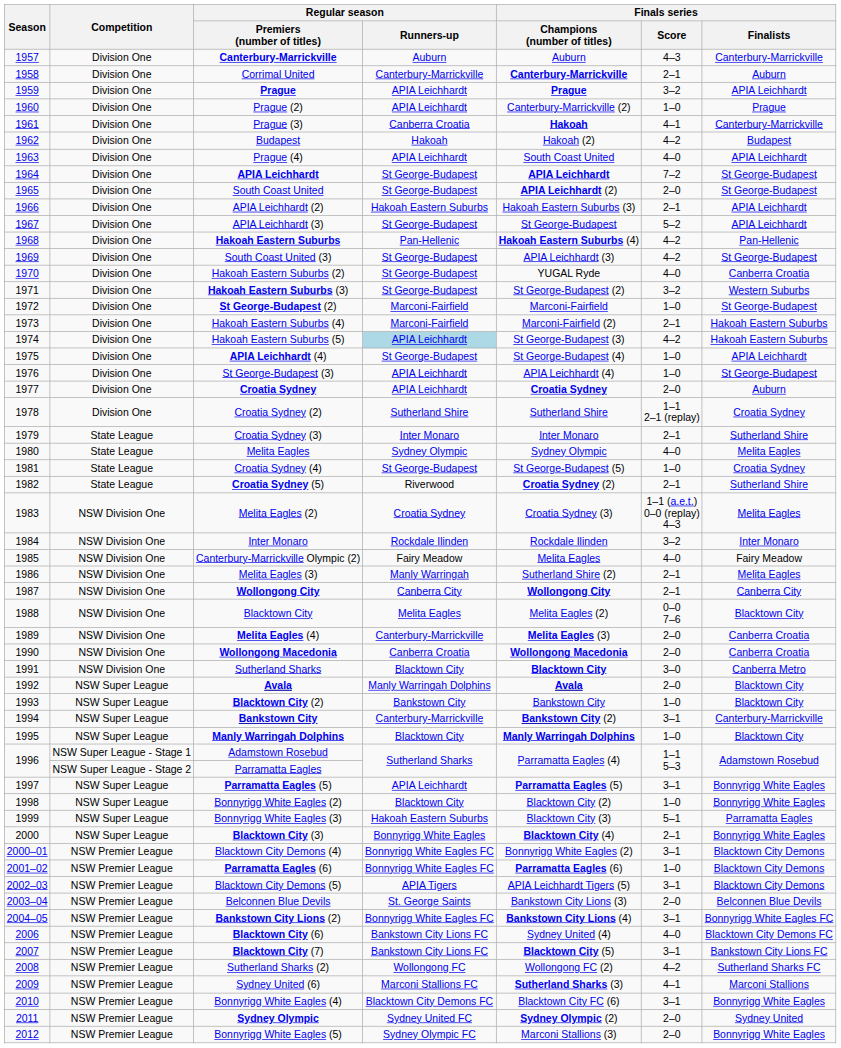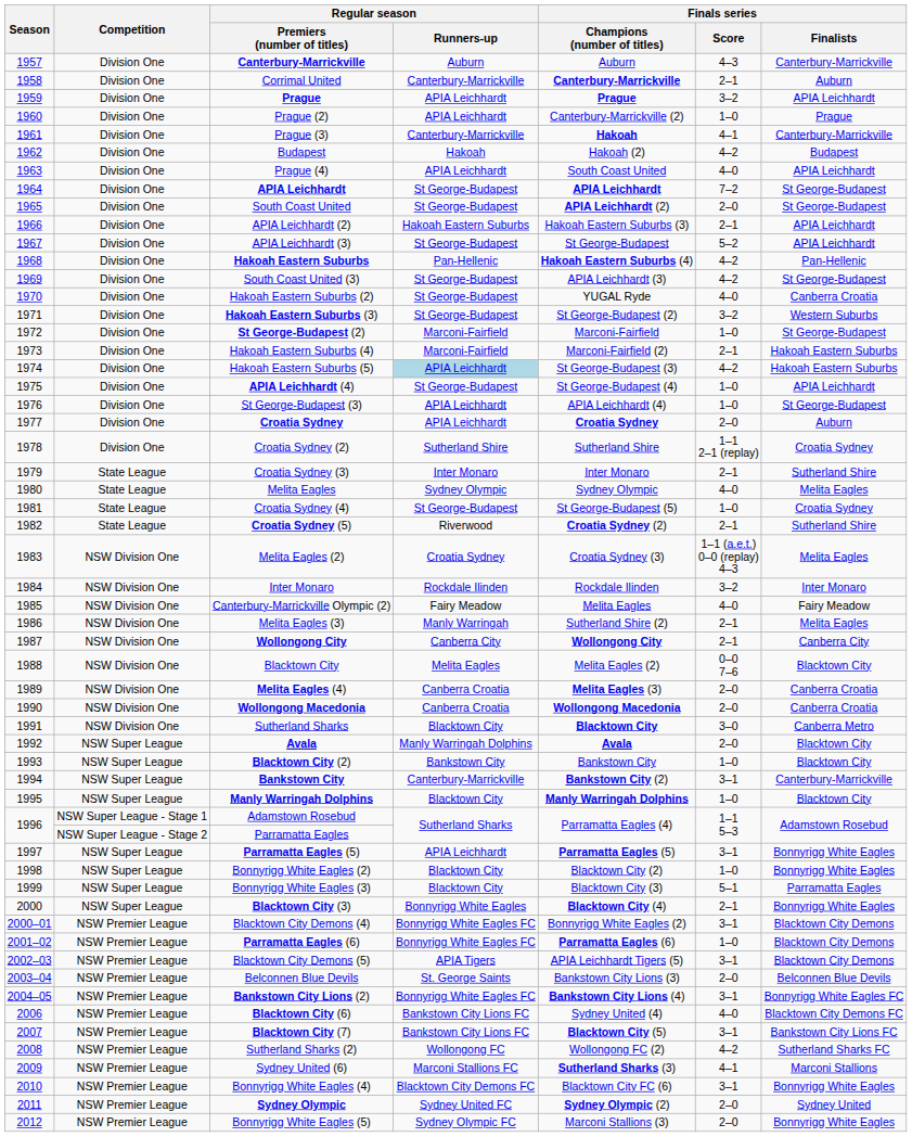 <table class="wikitable" style="text-align:center; font-size:95%">
 <tr>
 <th rowspan=2>Season</th>
 <th rowspan=2>Competition</th>
 <th colspan=2>Regular season</th>
 <th colspan=3>Finals series</th>
 </tr>
 <tr>
 <th>Premiers <br>(number of titles)</th>
 <th>Runners-up</th>
 <th>Champions <br>(number of titles)</th>
 <th>Score</th>
 <th>Finalists</th>
 </tr>
 <tr>
 <td><a href='#'>1957</a></td>
 <td>Division One</td>
 <td><strong><a href='#'>Canterbury-Marrickville</a></strong></td>
 <td><a href='#'>Auburn</a></td>
 <td><a href='#'>Auburn</a></td>
 <td>4–3</td>
 <td><a href='#'>Canterbury-Marrickville</a></td>
 </tr>
 <tr>
 <td><a href='#'>1958</a></td>
 <td>Division One</td>
 <td><a href='#'>Corrimal United</a></td>
 <td><a href='#'>Canterbury-Marrickville</a></td>
 <td><strong><a href='#'>Canterbury-Marrickville</a></strong></td>
 <td>2–1</td>
 <td><a href='#'>Auburn</a></td>
 </tr>
 <tr>
 <td><a href='#'>1959</a></td>
 <td>Division One</td>
 <td><strong><a href='#'>Prague</a></strong></td>
 <td><a href='#'>APIA Leichhardt</a></td>
 <td><strong><a href='#'>Prague</a></strong></td>
 <td>3–2</td>
 <td><a href='#'>APIA Leichhardt</a></td>
 </tr>
 <tr>
 <td><a href='#'>1960</a></td>
 <td>Division One</td>
 <td><a href='#'>Prague</a> (2)</td>
 <td><a href='#'>APIA Leichhardt</a></td>
 <td><a href='#'>Canterbury-Marrickville</a> (2)</td>
 <td>1–0</td>
 <td><a href='#'>Prague</a></td>
 </tr>
 <tr>
 <td><a href='#'>1961</a></td>
 <td>Division One</td>
 <td><a href='#'>Prague</a> (3)</td>
-<td><a href='#'>Canberra Croatia</a></td>
+<td><a href='#'>Canterbury-Marrickville</a></td>
 <td><strong><a href='#'>Hakoah</a></strong></td>
 <td>4–1</td>
 <td><a href='#'>Canterbury-Marrickville</a></td>
 </tr>
 <tr>
 <td><a href='#'>1962</a></td>
 <td>Division One</td>
 <td><a href='#'>Budapest</a></td>
 <td><a href='#'>Hakoah</a></td>
 <td><a href='#'>Hakoah</a> (2)</td>
 <td>4–2</td>
 <td><a href='#'>Budapest</a></td>
 </tr>
 <tr>
 <td><a href='#'>1963</a></td>
 <td>Division One</td>
 <td><a href='#'>Prague</a> (4)</td>
 <td><a href='#'>APIA Leichhardt</a></td>
 <td><a href='#'>South Coast United</a></td>
 <td>4–0</td>
 <td><a href='#'>APIA Leichhardt</a></td>
 </tr>
 <tr>
 <td><a href='#'>1964</a></td>
 <td>Division One</td>
 <td><strong><a href='#'>APIA Leichhardt</a></strong></td>
 <td><a href='#'>St George-Budapest</a></td>
 <td><strong><a href='#'>APIA Leichhardt</a></strong></td>
 <td>7–2</td>
 <td><a href='#'>St George-Budapest</a></td>
 </tr>
 <tr>
 <td><a href='#'>1965</a></td>
 <td>Division One</td>
 <td><a href='#'>South Coast United</a></td>
 <td><a href='#'>St George-Budapest</a></td>
 <td><strong><a href='#'>APIA Leichhardt</a></strong> (2)</td>
 <td>2–0</td>
 <td><a href='#'>St George-Budapest</a></td>
 </tr>
 <tr>
 <td><a href='#'>1966</a></td>
 <td>Division One</td>
 <td><a href='#'>APIA Leichhardt</a> (2)</td>
 <td><a href='#'>Hakoah Eastern Suburbs</a></td>
 <td><a href='#'>Hakoah Eastern Suburbs</a> (3)</td>
 <td>2–1</td>
 <td><a href='#'>APIA Leichhardt</a></td>
 </tr>
 <tr>
 <td><a href='#'>1967</a></td>
 <td>Division One</td>
 <td><a href='#'>APIA Leichhardt</a> (3)</td>
 <td><a href='#'>St George-Budapest</a></td>
 <td><a href='#'>St George-Budapest</a></td>
 <td>5–2</td>
 <td><a href='#'>APIA Leichhardt</a></td>
 </tr>
 <tr>
 <td><a href='#'>1968</a></td>
 <td>Division One</td>
 <td><strong><a href='#'>Hakoah Eastern Suburbs</a></strong></td>
 <td><a href='#'>Pan-Hellenic</a></td>
 <td><strong><a href='#'>Hakoah Eastern Suburbs</a></strong> (4)</td>
 <td>4–2</td>
 <td><a href='#'>Pan-Hellenic</a></td>
 </tr>
 <tr>
 <td><a href='#'>1969</a></td>
 <td>Division One</td>
 <td><a href='#'>South Coast United</a> (3)</td>
 <td><a href='#'>St George-Budapest</a></td>
 <td><a href='#'>APIA Leichhardt</a> (3)</td>
 <td>4–2</td>
 <td><a href='#'>St George-Budapest</a></td>
 </tr>
 <tr>
 <td><a href='#'>1970</a></td>
 <td>Division One</td>
 <td><a href='#'>Hakoah Eastern Suburbs</a> (2)</td>
 <td><a href='#'>St George-Budapest</a></td>
 <td>YUGAL Ryde</td>
 <td>4–0</td>
 <td><a href='#'>Canberra Croatia</a></td>
 </tr>
 <tr>
 <td>1971</td>
 <td>Division One</td>
 <td><strong><a href='#'>Hakoah Eastern Suburbs</a></strong> (3)</td>
 <td><a href='#'>St George-Budapest</a></td>
 <td><a href='#'>St George-Budapest</a> (2)</td>
 <td>3–2</td>
 <td><a href='#'>Western Suburbs</a></td>
 </tr>
 <tr>
 <td>1972</td>
 <td>Division One</td>
 <td><strong><a href='#'>St George-Budapest</a></strong> (2)</td>
 <td><a href='#'>Marconi-Fairfield</a></td>
 <td><a href='#'>Marconi-Fairfield</a></td>
 <td>1–0</td>
 <td><a href='#'>St George-Budapest</a></td>
 </tr>
 <tr>
 <td>1973</td>
 <td>Division One</td>
 <td><a href='#'>Hakoah Eastern Suburbs</a> (4)</td>
 <td><a href='#'>Marconi-Fairfield</a></td>
 <td><a href='#'>Marconi-Fairfield</a> (2)</td>
 <td>2–1</td>
 <td><a href='#'>Hakoah Eastern Suburbs</a></td>
 </tr>
 <tr>
 <td>1974</td>
 <td>Division One</td>
 <td><a href='#'>Hakoah Eastern Suburbs</a> (5)</td>
 <td style="background: lightblue;"><a href='#'>APIA Leichhardt</a></td>
 <td><a href='#'>St George-Budapest</a> (3)</td>
 <td>4–2</td>
 <td><a href='#'>Hakoah Eastern Suburbs</a></td>
 </tr>
 <tr>
 <td>1975</td>
 <td>Division One</td>
 <td><strong><a href='#'>APIA Leichhardt</a></strong> (4)</td>
 <td><a href='#'>St George-Budapest</a></td>
 <td><a href='#'>St George-Budapest</a> (4)</td>
 <td>1–0</td>
 <td><a href='#'>APIA Leichhardt</a></td>
 </tr>
 <tr>
 <td>1976</td>
 <td>Division One</td>
 <td><a href='#'>St George-Budapest</a> (3)</td>
 <td><a href='#'>APIA Leichhardt</a></td>
 <td><a href='#'>APIA Leichhardt</a> (4)</td>
 <td>1–0</td>
 <td><a href='#'>St George-Budapest</a></td>
 </tr>
 <tr>
 <td>1977</td>
 <td>Division One</td>
 <td><strong><a href='#'>Croatia Sydney</a></strong></td>
 <td><a href='#'>APIA Leichhardt</a></td>
 <td><strong><a href='#'>Croatia Sydney</a></strong></td>
 <td>2–0</td>
 <td><a href='#'>Auburn</a></td>
 </tr>
 <tr>
 <td>1978</td>
 <td>Division One</td>
 <td><a href='#'>Croatia Sydney</a> (2)</td>
 <td><a href='#'>Sutherland Shire</a></td>
 <td><a href='#'>Sutherland Shire</a></td>
 <td>1–1 <br> 2–1 (replay)</td>
 <td><a href='#'>Croatia Sydney</a></td>
 </tr>
 <tr>
 <td>1979</td>
 <td>State League</td>
 <td><a href='#'>Croatia Sydney</a> (3)</td>
 <td><a href='#'>Inter Monaro</a></td>
 <td><a href='#'>Inter Monaro</a></td>
 <td>2–1</td>
 <td><a href='#'>Sutherland Shire</a></td>
 </tr>
 <tr>
 <td>1980</td>
 <td>State League</td>
 <td><a href='#'>Melita Eagles</a></td>
 <td><a href='#'>Sydney Olympic</a></td>
 <td><a href='#'>Sydney Olympic</a></td>
 <td>4–0</td>
 <td><a href='#'>Melita Eagles</a></td>
 </tr>
 <tr>
 <td>1981</td>
 <td>State League</td>
 <td><a href='#'>Croatia Sydney</a> (4)</td>
 <td><a href='#'>St George-Budapest</a></td>
 <td><a href='#'>St George-Budapest</a> (5)</td>
 <td>1–0</td>
 <td><a href='#'>Croatia Sydney</a></td>
 </tr>
 <tr>
 <td>1982</td>
 <td>State League</td>
 <td><strong><a href='#'>Croatia Sydney</a></strong> (5)</td>
 <td>Riverwood</td>
 <td><strong><a href='#'>Croatia Sydney</a></strong> (2)</td>
 <td>2–1</td>
 <td><a href='#'>Sutherland Shire</a></td>
 </tr>
 <tr>
 <td>1983</td>
 <td>NSW Division One</td>
 <td><a href='#'>Melita Eagles</a> (2)</td>
 <td><a href='#'>Croatia Sydney</a></td>
 <td><a href='#'>Croatia Sydney</a> (3)</td>
 <td>1–1 (<a href='#'>a.e.t.</a>) <br> 0–0 (replay) <br> 4–3 </td>
 <td><a href='#'>Melita Eagles</a></td>
 </tr>
 <tr>
 <td>1984</td>
 <td>NSW Division One</td>
 <td><a href='#'>Inter Monaro</a></td>
 <td><a href='#'>Rockdale Ilinden</a></td>
 <td><a href='#'>Rockdale Ilinden</a></td>
 <td>3–2</td>
 <td><a href='#'>Inter Monaro</a></td>
 </tr>
 <tr>
 <td>1985</td>
 <td>NSW Division One</td>
 <td><a href='#'>Canterbury-Marrickville</a> Olympic (2)</td>
 <td>Fairy Meadow</td>
 <td><a href='#'>Melita Eagles</a></td>
 <td>4–0</td>
 <td>Fairy Meadow</td>
 </tr>
 <tr>
 <td>1986</td>
 <td>NSW Division One</td>
 <td><a href='#'>Melita Eagles</a> (3)</td>
 <td><a href='#'>Manly Warringah</a></td>
 <td><a href='#'>Sutherland Shire</a> (2)</td>
 <td>2–1</td>
 <td><a href='#'>Melita Eagles</a></td>
 </tr>
 <tr>
 <td>1987</td>
 <td>NSW Division One</td>
 <td><strong><a href='#'>Wollongong City</a></strong></td>
 <td><a href='#'>Canberra City</a></td>
 <td><strong><a href='#'>Wollongong City</a></strong></td>
 <td>2–1</td>
 <td><a href='#'>Canberra City</a></td>
 </tr>
 <tr>
 <td>1988</td>
 <td>NSW Division One</td>
 <td><a href='#'>Blacktown City</a></td>
 <td><a href='#'>Melita Eagles</a></td>
 <td><a href='#'>Melita Eagles</a> (2)</td>
 <td>0–0 <br> 7–6 </td>
 <td><a href='#'>Blacktown City</a></td>
 </tr>
 <tr>
 <td>1989</td>
 <td>NSW Division One</td>
 <td><strong><a href='#'>Melita Eagles</a></strong> (4)</td>
-<td><a href='#'>Canterbury-Marrickville</a></td>
+<td><a href='#'>Canberra Croatia</a></td>
 <td><strong><a href='#'>Melita Eagles</a></strong> (3)</td>
 <td>2–0</td>
 <td><a href='#'>Canberra Croatia</a></td>
 </tr>
 <tr>
 <td>1990</td>
 <td>NSW Division One</td>
 <td><strong><a href='#'>Wollongong Macedonia</a></strong></td>
 <td><a href='#'>Canberra Croatia</a></td>
 <td><strong><a href='#'>Wollongong Macedonia</a></strong></td>
 <td>2–0</td>
 <td><a href='#'>Canberra Croatia</a></td>
 </tr>
 <tr>
 <td>1991</td>
 <td>NSW Division One</td>
 <td><a href='#'>Sutherland Sharks</a></td>
 <td><a href='#'>Blacktown City</a></td>
 <td><strong><a href='#'>Blacktown City</a></strong></td>
 <td>3–0</td>
 <td><a href='#'>Canberra Metro</a></td>
 </tr>
 <tr>
 <td>1992</td>
 <td>NSW Super League</td>
 <td><strong><u><a href='#'>Avala</a></u></strong></td>
 <td><a href='#'>Manly Warringah Dolphins</a></td>
 <td><strong><u><a href='#'>Avala</a></u></strong></td>
 <td>2–0</td>
 <td><a href='#'>Blacktown City</a></td>
 </tr>
 <tr>
 <td>1993</td>
 <td>NSW Super League</td>
 <td><strong><a href='#'>Blacktown City</a></strong> (2)</td>
 <td><a href='#'>Bankstown City</a></td>
 <td><a href='#'>Bankstown City</a></td>
 <td>1–0</td>
 <td><a href='#'>Blacktown City</a></td>
 </tr>
 <tr>
 <td>1994</td>
 <td>NSW Super League</td>
 <td><strong><u><a href='#'>Bankstown City</a></u></strong></td>
 <td><a href='#'>Canterbury-Marrickville</a></td>
 <td><strong><u><a href='#'>Bankstown City</a></u></strong> (2)</td>
 <td>3–1</td>
 <td><a href='#'>Canterbury-Marrickville</a></td>
 </tr>
 <tr>
 <td>1995</td>
 <td>NSW Super League</td>
 <td><strong><a href='#'>Manly Warringah Dolphins</a></strong></td>
 <td><a href='#'>Blacktown City</a></td>
 <td><strong><a href='#'>Manly Warringah Dolphins</a></strong></td>
 <td>1–0</td>
 <td><a href='#'>Blacktown City</a></td>
 </tr>
 <tr>
 <td rowspan=2>1996</td>
 <td>NSW Super League - Stage 1</td>
 <td><a href='#'>Adamstown Rosebud</a></td>
 <td rowspan=2><a href='#'>Sutherland Sharks</a></td>
 <td rowspan=2><a href='#'>Parramatta Eagles</a> (4)</td>
 <td rowspan=2>1–1 <br> 5–3 </td>
 <td rowspan=2><a href='#'>Adamstown Rosebud</a></td>
 </tr>
 <tr>
 <td>NSW Super League - Stage 2</td>
 <td><a href='#'>Parramatta Eagles</a></td>
 </tr>
 <tr>
 <td>1997</td>
 <td>NSW Super League</td>
 <td><strong><a href='#'>Parramatta Eagles</a></strong> (5)</td>
 <td><a href='#'>APIA Leichhardt</a></td>
 <td><strong><a href='#'>Parramatta Eagles</a></strong> (5)</td>
 <td>3–1</td>
 <td><a href='#'>Bonnyrigg White Eagles</a></td>
 </tr>
 <tr>
 <td>1998</td>
 <td>NSW Super League</td>
 <td><a href='#'>Bonnyrigg White Eagles</a> (2)</td>
 <td><a href='#'>Blacktown City</a></td>
 <td><a href='#'>Blacktown City</a> (2)</td>
 <td>1–0</td>
 <td><a href='#'>Bonnyrigg White Eagles</a></td>
 </tr>
 <tr>
 <td>1999</td>
 <td>NSW Super League</td>
 <td><a href='#'>Bonnyrigg White Eagles</a> (3)</td>
-<td><a href='#'>Hakoah Eastern Suburbs</a></td>
+<td><a href='#'>Blacktown City</a></td>
 <td><a href='#'>Blacktown City</a> (3)</td>
 <td>5–1</td>
 <td><a href='#'>Parramatta Eagles</a></td>
 </tr>
 <tr>
 <td>2000</td>
 <td>NSW Super League</td>
 <td><strong><a href='#'>Blacktown City</a></strong> (3)</td>
 <td><a href='#'>Bonnyrigg White Eagles</a></td>
 <td><strong><a href='#'>Blacktown City</a></strong> (4)</td>
 <td>2–1</td>
 <td><a href='#'>Bonnyrigg White Eagles</a></td>
 </tr>
 <tr>
 <td><a href='#'>2000–01</a></td>
 <td>NSW Premier League</td>
 <td><a href='#'>Blacktown City Demons</a> (4)</td>
 <td><a href='#'>Bonnyrigg White Eagles FC</a></td>
 <td><a href='#'>Bonnyrigg White Eagles</a> (2)</td>
 <td>3–1</td>
 <td><a href='#'>Blacktown City Demons</a></td>
 </tr>
 <tr>
 <td><a href='#'>2001–02</a></td>
 <td>NSW Premier League</td>
 <td><strong><a href='#'>Parramatta Eagles</a></strong> (6)</td>
 <td><a href='#'>Bonnyrigg White Eagles FC</a></td>
 <td><strong><a href='#'>Parramatta Eagles</a></strong> (6)</td>
 <td>1–0</td>
 <td><a href='#'>Blacktown City Demons</a></td>
 </tr>
 <tr>
 <td><a href='#'>2002–03</a></td>
 <td>NSW Premier League</td>
 <td><a href='#'>Blacktown City Demons</a> (5)</td>
 <td><a href='#'>APIA Tigers</a></td>
 <td><a href='#'>APIA Leichhardt Tigers</a> (5)</td>
 <td>3–1</td>
 <td><a href='#'>Blacktown City Demons</a></td>
 </tr>
 <tr>
 <td><a href='#'>2003–04</a></td>
 <td>NSW Premier League</td>
 <td><a href='#'>Belconnen Blue Devils</a></td>
 <td><a href='#'>St. George Saints</a></td>
 <td><a href='#'>Bankstown City Lions</a> (3)</td>
 <td>2–0</td>
 <td><a href='#'>Belconnen Blue Devils</a></td>
 </tr>
 <tr>
 <td><a href='#'>2004–05</a></td>
 <td>NSW Premier League</td>
 <td><strong><a href='#'>Bankstown City Lions</a></strong> (2)</td>
 <td><a href='#'>Bonnyrigg White Eagles FC</a></td>
 <td><strong><a href='#'>Bankstown City Lions</a></strong> (4)</td>
 <td>3–1</td>
 <td><a href='#'>Bonnyrigg White Eagles FC</a></td>
 </tr>
 <tr>
 <td><a href='#'>2006</a></td>
 <td>NSW Premier League</td>
 <td><strong><a href='#'>Blacktown City</a></strong> (6)</td>
 <td><a href='#'>Bankstown City Lions FC</a></td>
 <td><a href='#'>Sydney United</a> (4)</td>
 <td>4–0</td>
 <td><a href='#'>Blacktown City Demons FC</a></td>
 </tr>
 <tr>
 <td><a href='#'>2007</a></td>
 <td>NSW Premier League</td>
 <td><strong><a href='#'>Blacktown City</a></strong> (7)</td>
 <td><a href='#'>Bankstown City Lions FC</a></td>
 <td><strong><a href='#'>Blacktown City</a></strong> (5)</td>
 <td>3–1</td>
 <td><a href='#'>Bankstown City Lions FC</a></td>
 </tr>
 <tr>
 <td><a href='#'>2008</a></td>
 <td>NSW Premier League</td>
 <td><a href='#'>Sutherland Sharks</a> (2)</td>
 <td><a href='#'>Wollongong FC</a></td>
 <td><a href='#'>Wollongong FC</a> (2)</td>
 <td>4–2</td>
 <td><a href='#'>Sutherland Sharks FC</a></td>
 </tr>
 <tr>
 <td><a href='#'>2009</a></td>
 <td>NSW Premier League</td>
 <td><a href='#'>Sydney United</a> (6)</td>
 <td><a href='#'>Marconi Stallions FC</a></td>
 <td><strong><a href='#'>Sutherland Sharks</a></strong> (3)</td>
 <td>4–1</td>
 <td><a href='#'>Marconi Stallions</a></td>
 </tr>
 <tr>
 <td><a href='#'>2010</a></td>
 <td>NSW Premier League</td>
 <td><a href='#'>Bonnyrigg White Eagles</a> (4)</td>
 <td><a href='#'>Blacktown City Demons FC</a></td>
 <td><a href='#'>Blacktown City FC</a> (6)</td>
 <td>3–1</td>
 <td><a href='#'>Bonnyrigg White Eagles</a></td>
 </tr>
 <tr>
 <td><a href='#'>2011</a></td>
 <td>NSW Premier League</td>
 <td><strong><a href='#'>Sydney Olympic</a></strong></td>
 <td><a href='#'>Sydney United FC</a></td>
 <td><strong><a href='#'>Sydney Olympic</a></strong> (2)</td>
 <td>2–0</td>
 <td><a href='#'>Sydney United</a></td>
 </tr>
 <tr>
 <td><a href='#'>2012</a></td>
 <td>NSW Premier League</td>
 <td><a href='#'>Bonnyrigg White Eagles</a> (5)</td>
 <td><a href='#'>Sydney Olympic FC</a></td>
 <td><a href='#'>Marconi Stallions</a> (3)</td>
 <td>2–0</td>
 <td><a href='#'>Bonnyrigg White Eagles</a></td>
 </tr>
 </table>
